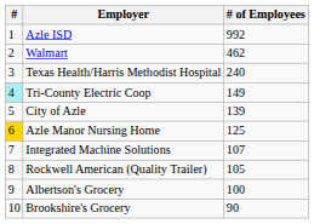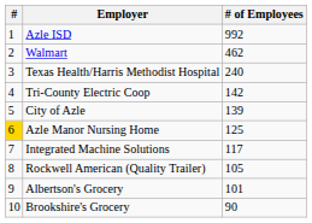 <table class="wikitable" border="1">
 <tr>
 <th>#</th>
 <th>Employer</th>
 <th># of Employees</th>
 </tr>
 <tr>
 <td>1</td>
 <td><a href='#'>Azle ISD</a></td>
 <td>992</td>
 </tr>
 <tr>
 <td>2</td>
 <td><a href='#'>Walmart</a></td>
 <td>462</td>
 </tr>
 <tr>
 <td>3</td>
 <td>Texas Health/Harris Methodist Hospital</td>
 <td>240</td>
 </tr>
 <tr>
-<td style="background: paleturquoise;">4</td>
+<td>4</td>
 <td>Tri-County Electric Coop</td>
-<td>149</td>
+<td>142</td>
 </tr>
 <tr>
 <td>5</td>
 <td>City of Azle</td>
 <td>139</td>
 </tr>
 <tr>
 <td style="background: gold;">6</td>
 <td>Azle Manor Nursing Home</td>
 <td>125</td>
 </tr>
 <tr>
 <td>7</td>
 <td>Integrated Machine Solutions</td>
-<td>107</td>
+<td>117</td>
 </tr>
 <tr>
 <td>8</td>
 <td>Rockwell American (Quality Trailer)</td>
 <td>105</td>
 </tr>
 <tr>
 <td>9</td>
 <td>Albertson's Grocery</td>
-<td>100</td>
+<td>101</td>
 </tr>
 <tr>
 <td>10</td>
 <td>Brookshire's Grocery</td>
 <td>90</td>
 </tr>
 </table>
